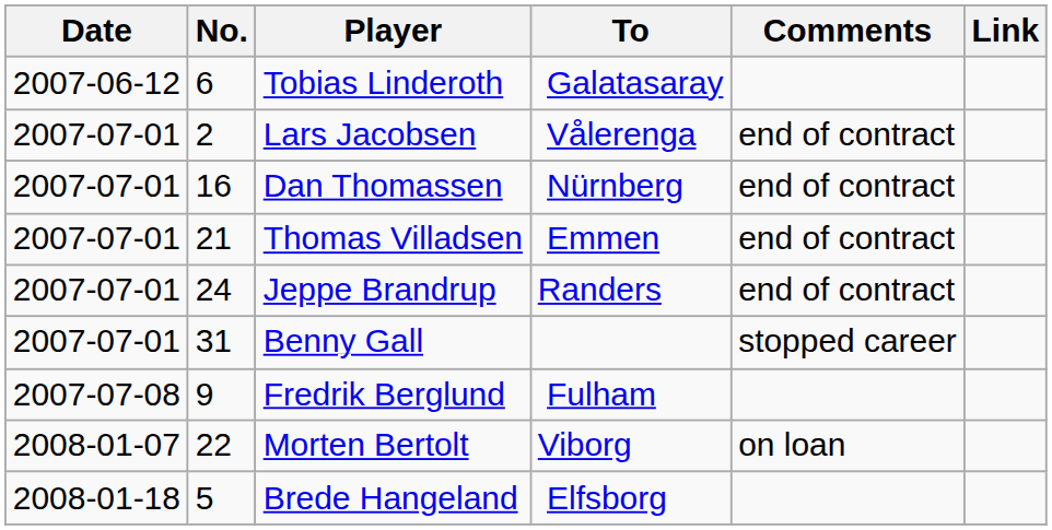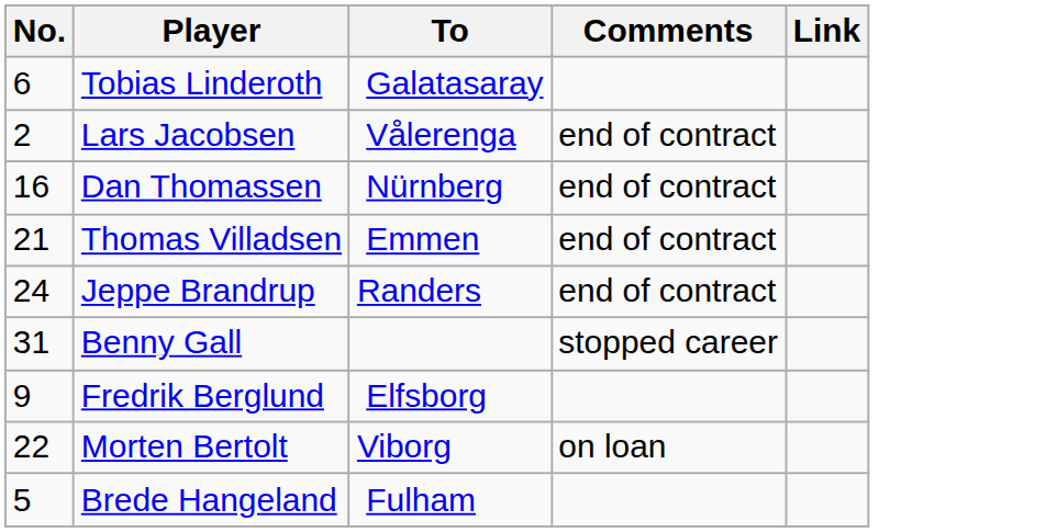 <table class="wikitable" style="text-align: left;">
 <tr>
-<th>Date</th>
 <th>No.</th>
 <th>Player</th>
 <th>To</th>
 <th>Comments</th>
 <th>Link</th>
 </tr>
 <tr>
-<td>2007-06-12</td>
 <td>6</td>
 <td><a href='#'>Tobias Linderoth</a></td>
 <td> <a href='#'>Galatasaray</a></td>
 <td></td>
 <td></td>
 </tr>
 <tr>
-<td>2007-07-01</td>
 <td>2</td>
 <td><a href='#'>Lars Jacobsen</a></td>
 <td> <a href='#'>Vålerenga</a></td>
 <td>end of contract</td>
 <td></td>
 </tr>
 <tr>
-<td>2007-07-01</td>
 <td>16</td>
 <td><a href='#'>Dan Thomassen</a></td>
 <td> <a href='#'>Nürnberg</a></td>
 <td>end of contract</td>
 <td></td>
 </tr>
 <tr>
-<td>2007-07-01</td>
 <td>21</td>
 <td><a href='#'>Thomas Villadsen</a></td>
 <td> <a href='#'>Emmen</a></td>
 <td>end of contract</td>
 <td></td>
 </tr>
 <tr>
-<td>2007-07-01</td>
 <td>24</td>
 <td><a href='#'>Jeppe Brandrup</a></td>
 <td><a href='#'>Randers</a></td>
 <td>end of contract</td>
 <td></td>
 </tr>
 <tr>
-<td>2007-07-01</td>
 <td>31</td>
 <td><a href='#'>Benny Gall</a></td>
 <td></td>
 <td>stopped career</td>
 <td></td>
 </tr>
 <tr>
-<td>2007-07-08</td>
 <td>9</td>
 <td><a href='#'>Fredrik Berglund</a></td>
-<td> <a href='#'>Fulham</a></td>
+<td> <a href='#'>Elfsborg</a></td>
 <td></td>
 <td></td>
 </tr>
 <tr>
-<td>2008-01-07</td>
 <td>22</td>
 <td><a href='#'>Morten Bertolt</a></td>
 <td><a href='#'>Viborg</a></td>
 <td>on loan</td>
 <td></td>
 </tr>
 <tr>
-<td>2008-01-18</td>
 <td>5</td>
 <td><a href='#'>Brede Hangeland</a></td>
-<td> <a href='#'>Elfsborg</a></td>
+<td> <a href='#'>Fulham</a></td>
 <td></td>
 <td></td>
 </tr>
 </table>
